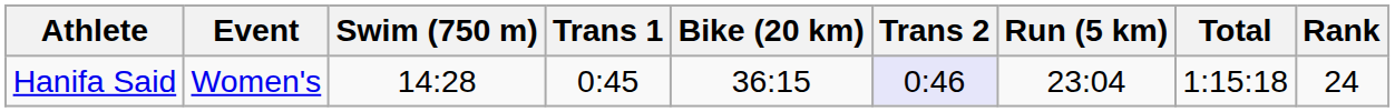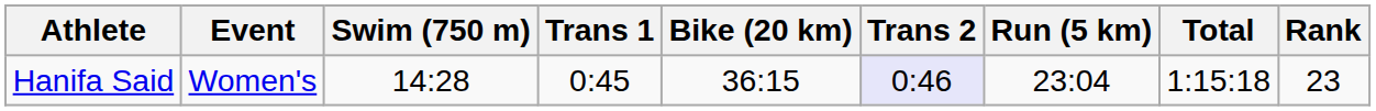 <table class="wikitable" border="1" style="font-size:90%">
 <tr>
 <th>Athlete</th>
 <th>Event</th>
 <th>Swim (750 m)</th>
 <th>Trans 1</th>
 <th>Bike (20 km)</th>
 <th>Trans 2</th>
 <th>Run (5 km)</th>
 <th>Total</th>
 <th>Rank</th>
 </tr>
 <tr align=center>
 <td align=left><a href='#'>Hanifa Said</a></td>
 <td align=left><a href='#'>Women's</a></td>
 <td>14:28</td>
 <td>0:45</td>
 <td>36:15</td>
 <td style="background: lavender;">0:46</td>
 <td>23:04</td>
 <td>1:15:18</td>
-<td>24</td>
+<td>23</td>
 </tr>
 </table>
